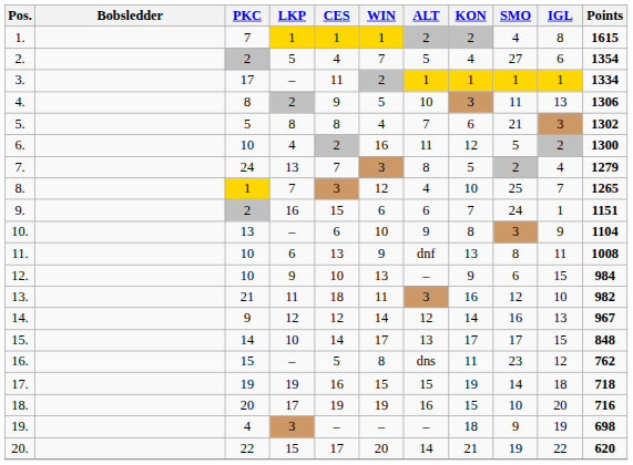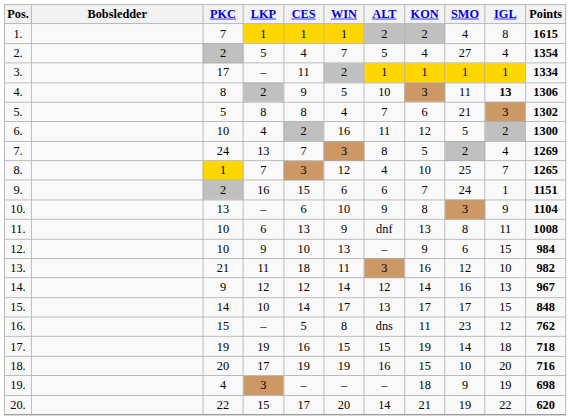 <table class=wikitable  bgcolor="#f7f8ff" cellpadding="3" cellspacing="0" border="1" style="text-align:center; border: gray solid 1px; border-collapse: collapse;">
 <tr bgcolor="#CCCCCC">
 <th width="10">Pos.</th>
 <th width="215">Bobsledder</th>
 <th width="45"><a href='#'>PKC</a></th>
 <th width="45"><a href='#'>LKP</a></th>
 <th width="45"><a href='#'>CES</a></th>
 <th width="45"><a href='#'>WIN</a></th>
 <th width="45"><a href='#'>ALT</a></th>
 <th width="45"><a href='#'>KON</a></th>
 <th width="45"><a href='#'>SMO</a></th>
 <th width="45"><a href='#'>IGL</a></th>
 <th width="45">Points</th>
 </tr>
 <tr>
 <td>1.</td>
 <td align="left"><strong></strong></td>
 <td>7</td>
 <td bgcolor="gold">1</td>
 <td bgcolor="gold">1</td>
 <td bgcolor="gold">1</td>
 <td bgcolor="silver">2</td>
 <td bgcolor="silver">2</td>
 <td>4</td>
 <td>8</td>
 <td><strong>1615</strong></td>
 </tr>
 <tr>
 <td>2.</td>
 <td align="left"></td>
 <td bgcolor="silver">2</td>
 <td>5</td>
 <td>4</td>
 <td>7</td>
 <td>5</td>
 <td>4</td>
 <td>27</td>
-<td>6</td>
+<td>4</td>
 <td><strong>1354</strong></td>
 </tr>
 <tr>
 <td>3.</td>
 <td align="left"></td>
 <td>17</td>
 <td>–</td>
 <td>11</td>
 <td bgcolor="silver">2</td>
 <td bgcolor="gold">1</td>
 <td bgcolor="gold">1</td>
 <td bgcolor="gold">1</td>
 <td bgcolor="gold">1</td>
 <td><strong>1334</strong></td>
 </tr>
 <tr>
 <td>4.</td>
 <td align="left"></td>
 <td>8</td>
 <td bgcolor="silver">2</td>
 <td>9</td>
 <td>5</td>
 <td>10</td>
 <td bgcolor="cc9966">3</td>
 <td>11</td>
-<td>13</td>
+<td><strong>13</strong></td>
 <td><strong>1306</strong></td>
 </tr>
 <tr>
 <td>5.</td>
 <td align="left"></td>
 <td>5</td>
 <td>8</td>
 <td>8</td>
 <td>4</td>
 <td>7</td>
 <td>6</td>
 <td>21</td>
 <td bgcolor="cc9966">3</td>
 <td><strong>1302</strong></td>
 </tr>
 <tr>
 <td>6.</td>
 <td align="left"></td>
 <td>10</td>
 <td>4</td>
 <td bgcolor="silver">2</td>
 <td>16</td>
 <td>11</td>
 <td>12</td>
 <td>5</td>
 <td bgcolor="silver">2</td>
 <td><strong>1300</strong></td>
 </tr>
 <tr>
 <td>7.</td>
 <td align="left"></td>
 <td>24</td>
 <td>13</td>
 <td>7</td>
 <td bgcolor="cc9966">3</td>
 <td>8</td>
 <td>5</td>
 <td bgcolor="silver">2</td>
 <td>4</td>
-<td><strong>1279</strong></td>
+<td><strong>1269</strong></td>
 </tr>
 <tr>
 <td>8.</td>
 <td align="left"></td>
 <td bgcolor="gold">1</td>
 <td>7</td>
 <td bgcolor="cc9966">3</td>
 <td>12</td>
 <td>4</td>
 <td>10</td>
 <td>25</td>
 <td>7</td>
 <td><strong>1265</strong></td>
 </tr>
 <tr>
 <td>9.</td>
 <td align="left"></td>
 <td bgcolor="silver">2</td>
 <td>16</td>
 <td>15</td>
 <td>6</td>
 <td>6</td>
 <td>7</td>
 <td>24</td>
 <td>1</td>
 <td><strong>1151</strong></td>
 </tr>
 <tr>
 <td>10.</td>
 <td align="left"></td>
 <td>13</td>
 <td>–</td>
 <td>6</td>
 <td>10</td>
 <td>9</td>
 <td>8</td>
 <td bgcolor="cc9966">3</td>
 <td>9</td>
 <td><strong>1104</strong></td>
 </tr>
 <tr>
 <td>11.</td>
 <td align="left"></td>
 <td>10</td>
 <td>6</td>
 <td>13</td>
 <td>9</td>
 <td>dnf</td>
 <td>13</td>
 <td>8</td>
 <td>11</td>
 <td><strong>1008</strong></td>
 </tr>
 <tr>
 <td>12.</td>
 <td align="left"></td>
 <td>10</td>
 <td>9</td>
 <td>10</td>
 <td>13</td>
 <td>–</td>
 <td>9</td>
 <td>6</td>
 <td>15</td>
 <td><strong>984</strong></td>
 </tr>
 <tr>
 <td>13.</td>
 <td align="left"></td>
 <td>21</td>
 <td>11</td>
 <td>18</td>
 <td>11</td>
 <td bgcolor="cc9966">3</td>
 <td>16</td>
 <td>12</td>
 <td>10</td>
 <td><strong>982</strong></td>
 </tr>
 <tr>
 <td>14.</td>
 <td align="left"></td>
 <td>9</td>
 <td>12</td>
 <td>12</td>
 <td>14</td>
 <td>12</td>
 <td>14</td>
 <td>16</td>
 <td>13</td>
 <td><strong>967</strong></td>
 </tr>
 <tr>
 <td>15.</td>
 <td align="left"></td>
 <td>14</td>
 <td>10</td>
 <td>14</td>
 <td>17</td>
 <td>13</td>
 <td>17</td>
 <td>17</td>
 <td>15</td>
 <td><strong>848</strong></td>
 </tr>
 <tr>
 <td>16.</td>
 <td align="left"></td>
 <td>15</td>
 <td>–</td>
 <td>5</td>
 <td>8</td>
 <td>dns</td>
 <td>11</td>
 <td>23</td>
 <td>12</td>
 <td><strong>762</strong></td>
 </tr>
 <tr>
 <td>17.</td>
 <td align="left"></td>
 <td>19</td>
 <td>19</td>
 <td>16</td>
 <td>15</td>
 <td>15</td>
 <td>19</td>
 <td>14</td>
 <td>18</td>
 <td><strong>718</strong></td>
 </tr>
 <tr>
 <td>18.</td>
 <td align="left"></td>
 <td>20</td>
 <td>17</td>
 <td>19</td>
 <td>19</td>
 <td>16</td>
 <td>15</td>
 <td>10</td>
 <td>20</td>
 <td><strong>716</strong></td>
 </tr>
 <tr>
 <td>19.</td>
 <td align="left"></td>
 <td>4</td>
 <td bgcolor="cc9966">3</td>
 <td>–</td>
 <td>–</td>
 <td>–</td>
 <td>18</td>
 <td>9</td>
 <td>19</td>
 <td><strong>698</strong></td>
 </tr>
 <tr>
 <td>20.</td>
 <td align="left"></td>
 <td>22</td>
 <td>15</td>
 <td>17</td>
 <td>20</td>
 <td>14</td>
 <td>21</td>
 <td>19</td>
 <td>22</td>
 <td><strong>620</strong></td>
 </tr>
 <tr>
 </tr>
 </table>
